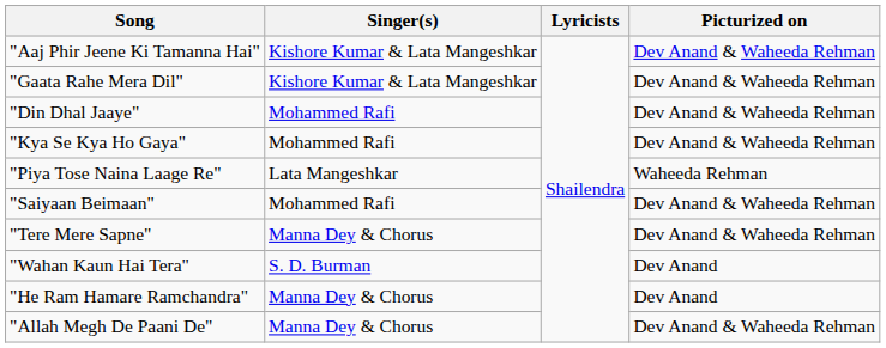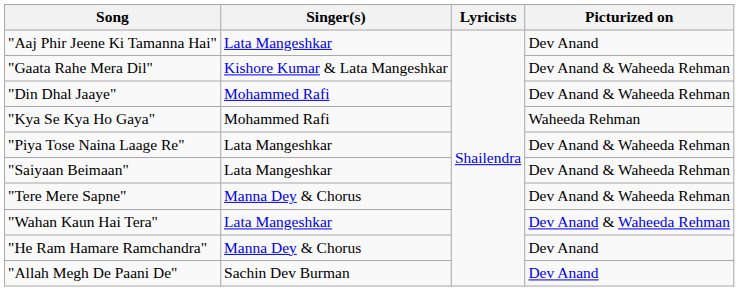 <table class="wikitable" style="font-size:95%;">
 <tr>
 <th>Song</th>
 <th>Singer(s)</th>
 <th>Lyricists</th>
 <th>Picturized on</th>
 </tr>
 <tr>
 <td>"Aaj Phir Jeene Ki Tamanna Hai"</td>
-<td><a href='#'>Kishore Kumar</a> & Lata Mangeshkar</td>
+<td><a href='#'>Lata Mangeshkar</a></td>
 <td rowspan="10"><a href='#'>Shailendra</a></td>
-<td><a href='#'>Dev Anand</a> & <a href='#'>Waheeda Rehman</a></td>
+<td>Dev Anand</td>
 </tr>
 <tr>
 <td>"Gaata Rahe Mera Dil"</td>
 <td><a href='#'>Kishore Kumar</a> & Lata Mangeshkar</td>
 <td>Dev Anand & Waheeda Rehman</td>
 </tr>
 <tr>
 <td>"Din Dhal Jaaye"</td>
 <td><a href='#'>Mohammed Rafi</a></td>
 <td>Dev Anand & Waheeda Rehman</td>
 </tr>
 <tr>
 <td>"Kya Se Kya Ho Gaya"</td>
 <td>Mohammed Rafi</td>
-<td>Dev Anand & Waheeda Rehman</td>
+<td>Waheeda Rehman</td>
 </tr>
 <tr>
 <td>"Piya Tose Naina Laage Re"</td>
 <td>Lata Mangeshkar</td>
-<td>Waheeda Rehman</td>
+<td>Dev Anand & Waheeda Rehman</td>
 </tr>
 <tr>
 <td>"Saiyaan Beimaan"</td>
-<td>Mohammed Rafi</td>
+<td>Lata Mangeshkar</td>
 <td>Dev Anand & Waheeda Rehman</td>
 </tr>
 <tr>
 <td>"Tere Mere Sapne"</td>
 <td><a href='#'>Manna Dey</a> & Chorus</td>
 <td>Dev Anand & Waheeda Rehman</td>
 </tr>
 <tr>
 <td>"Wahan Kaun Hai Tera"</td>
-<td><a href='#'>S. D. Burman</a></td>
-<td>Dev Anand</td>
+<td><a href='#'>Lata Mangeshkar</a></td>
+<td><a href='#'>Dev Anand</a> & <a href='#'>Waheeda Rehman</a></td>
 </tr>
 <tr>
 <td>"He Ram Hamare Ramchandra"</td>
 <td><a href='#'>Manna Dey</a> & Chorus</td>
 <td>Dev Anand</td>
 </tr>
 <tr>
 <td>"Allah Megh De Paani De"</td>
-<td><a href='#'>Manna Dey</a> & Chorus</td>
-<td>Dev Anand & Waheeda Rehman</td>
+<td>Sachin Dev Burman</td>
+<td><a href='#'>Dev Anand</a></td>
 </tr>
 </table>
